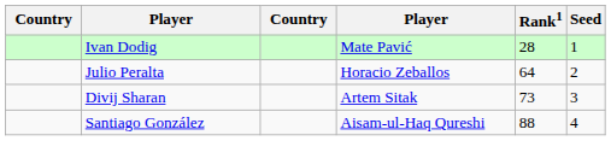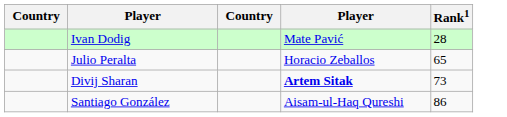 <table class="sortable wikitable">
 <tr>
 <th width="70">Country</th>
 <th width="175">Player</th>
 <th width="70">Country</th>
 <th width="175">Player</th>
 <th>Rank<sup>1</sup></th>
-<th>Seed</th>
 </tr>
 <tr style="background:#cfc;">
 <td></td>
 <td><a href='#'>Ivan Dodig</a></td>
 <td></td>
 <td><a href='#'>Mate Pavić</a></td>
 <td>28</td>
-<td>1</td>
 </tr>
 <tr>
 <td></td>
 <td><a href='#'>Julio Peralta</a></td>
 <td></td>
 <td><a href='#'>Horacio Zeballos</a></td>
-<td>64</td>
-<td>2</td>
+<td>65</td>
 </tr>
 <tr>
 <td></td>
 <td><a href='#'>Divij Sharan</a></td>
 <td></td>
-<td><a href='#'>Artem Sitak</a></td>
+<td><strong><a href='#'>Artem Sitak</a></strong></td>
 <td>73</td>
-<td>3</td>
 </tr>
 <tr>
 <td></td>
 <td><a href='#'>Santiago González</a></td>
 <td></td>
 <td><a href='#'>Aisam-ul-Haq Qureshi</a></td>
-<td>88</td>
-<td>4</td>
+<td>86</td>
 </tr>
 </table>
